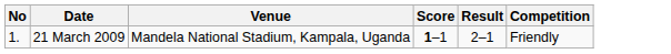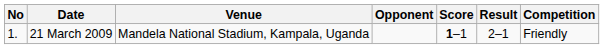 <table class="wikitable" style="font-size:85%;">
 <tr>
 <th>No</th>
 <th>Date</th>
 <th>Venue</th>
+<th>Opponent</th>
 <th>Score</th>
 <th>Result</th>
 <th>Competition</th>
 </tr>
 <tr>
 <td>1.</td>
 <td>21 March 2009</td>
 <td>Mandela National Stadium, Kampala, Uganda</td>
+<td></td>
 <td align=center><strong>1</strong>–1</td>
 <td align=center>2–1</td>
 <td>Friendly</td>
 </tr>
 </table>
